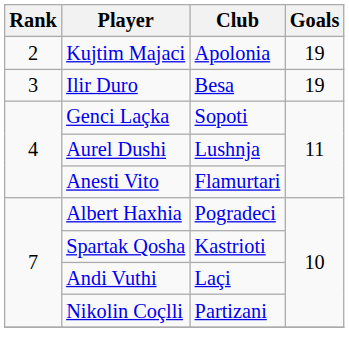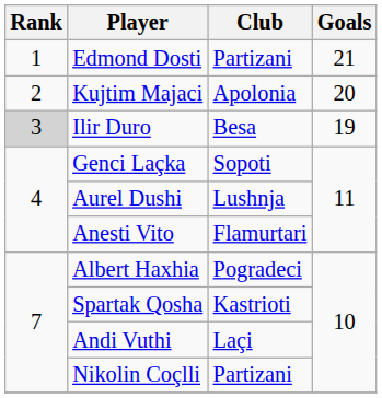 <table class="wikitable" style="text-align:center">
 <tr>
 <th>Rank</th>
 <th>Player</th>
 <th>Club</th>
 <th>Goals</th>
 </tr>
 <tr>
+<td>1</td>
+<td align="left"> <a href='#'>Edmond Dosti</a></td>
+<td align="left"><a href='#'>Partizani</a></td>
+<td>21</td>
+</tr>
+<tr>
 <td>2</td>
 <td align="left"> <a href='#'>Kujtim Majaci</a></td>
 <td align="left"><a href='#'>Apolonia</a></td>
-<td>19</td>
+<td>20</td>
 </tr>
 <tr>
-<td>3</td>
+<td style="background: lightgrey;">3</td>
 <td align="left"> <a href='#'>Ilir Duro</a></td>
 <td align="left"><a href='#'>Besa</a></td>
 <td>19</td>
 </tr>
 <tr>
 <td rowspan="3">4</td>
 <td align="left"> <a href='#'>Genci Laçka</a></td>
 <td align="left"><a href='#'>Sopoti</a></td>
 <td rowspan="3">11</td>
 </tr>
 <tr>
 <td align="left"> <a href='#'>Aurel Dushi</a></td>
 <td align="left"><a href='#'>Lushnja</a></td>
 </tr>
 <tr>
 <td align="left"> <a href='#'>Anesti Vito</a></td>
 <td align="left"><a href='#'>Flamurtari</a></td>
 </tr>
 <tr>
 <td rowspan="4">7</td>
 <td align="left"> <a href='#'>Albert Haxhia</a></td>
 <td align="left"><a href='#'>Pogradeci</a></td>
 <td rowspan="4">10</td>
 </tr>
 <tr>
 <td align="left"> <a href='#'>Spartak Qosha</a></td>
 <td align="left"><a href='#'>Kastrioti</a></td>
 </tr>
 <tr>
 <td align="left"> <a href='#'>Andi Vuthi</a></td>
 <td align="left"><a href='#'>Laçi</a></td>
 </tr>
 <tr>
 <td align="left"> <a href='#'>Nikolin Coçlli</a></td>
 <td align="left"><a href='#'>Partizani</a></td>
 </tr>
 <tr>
 </tr>
 </table>
